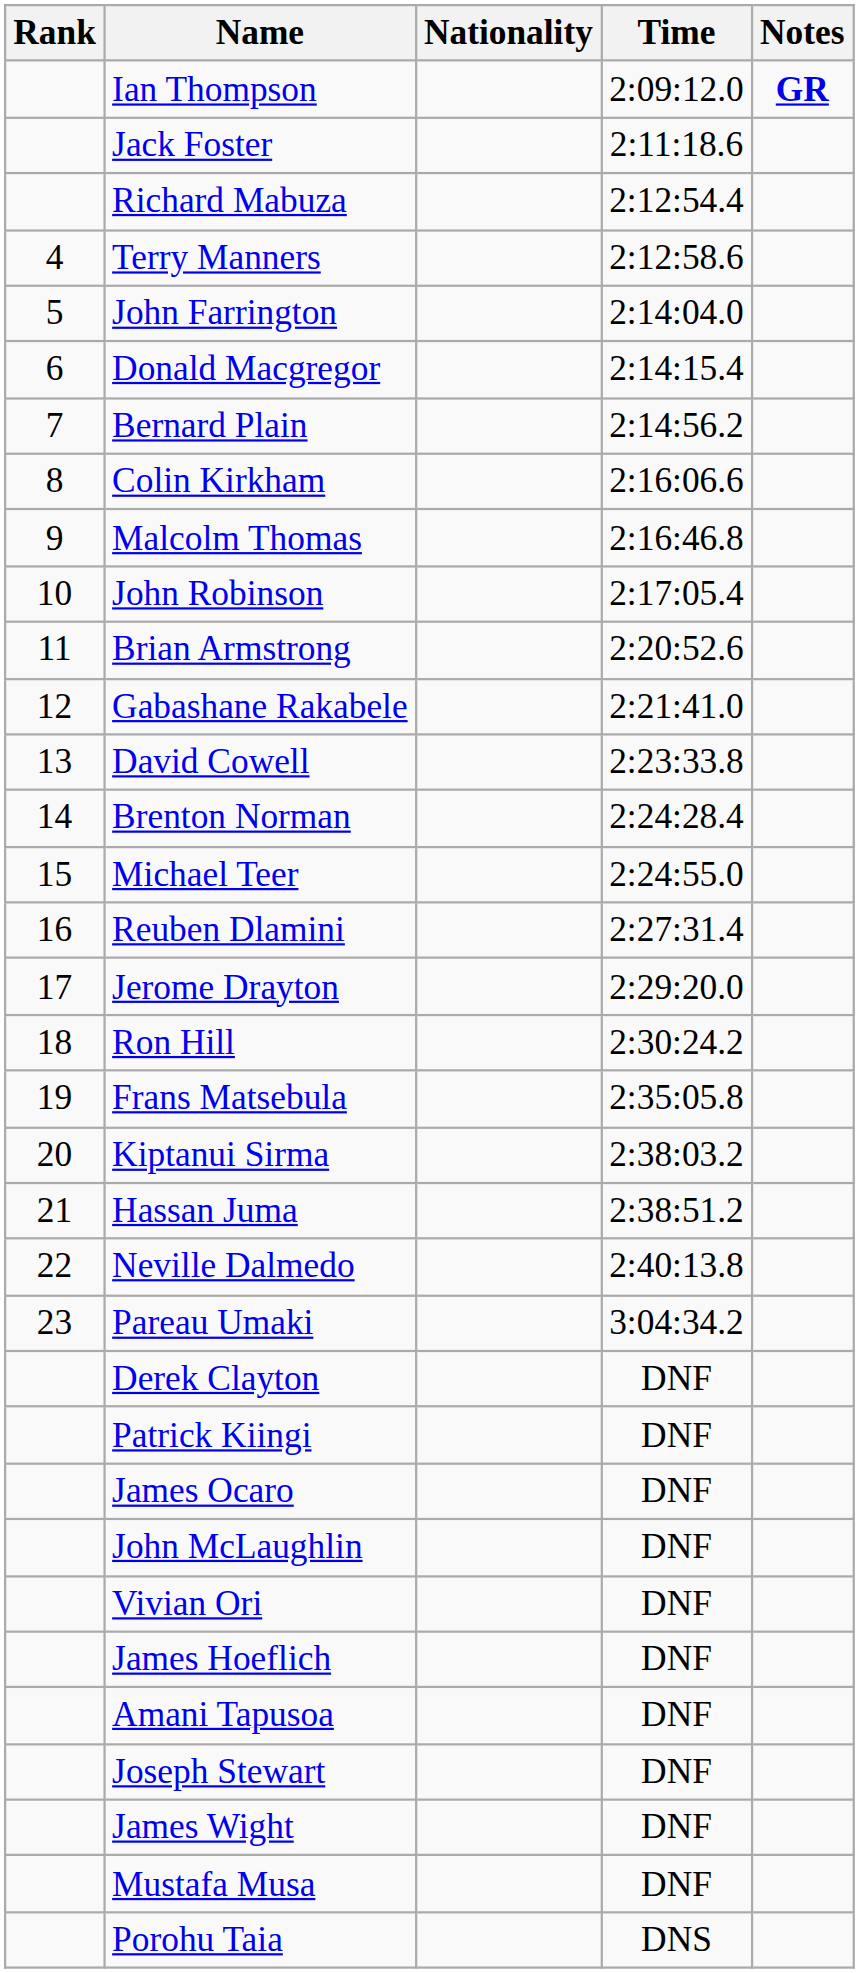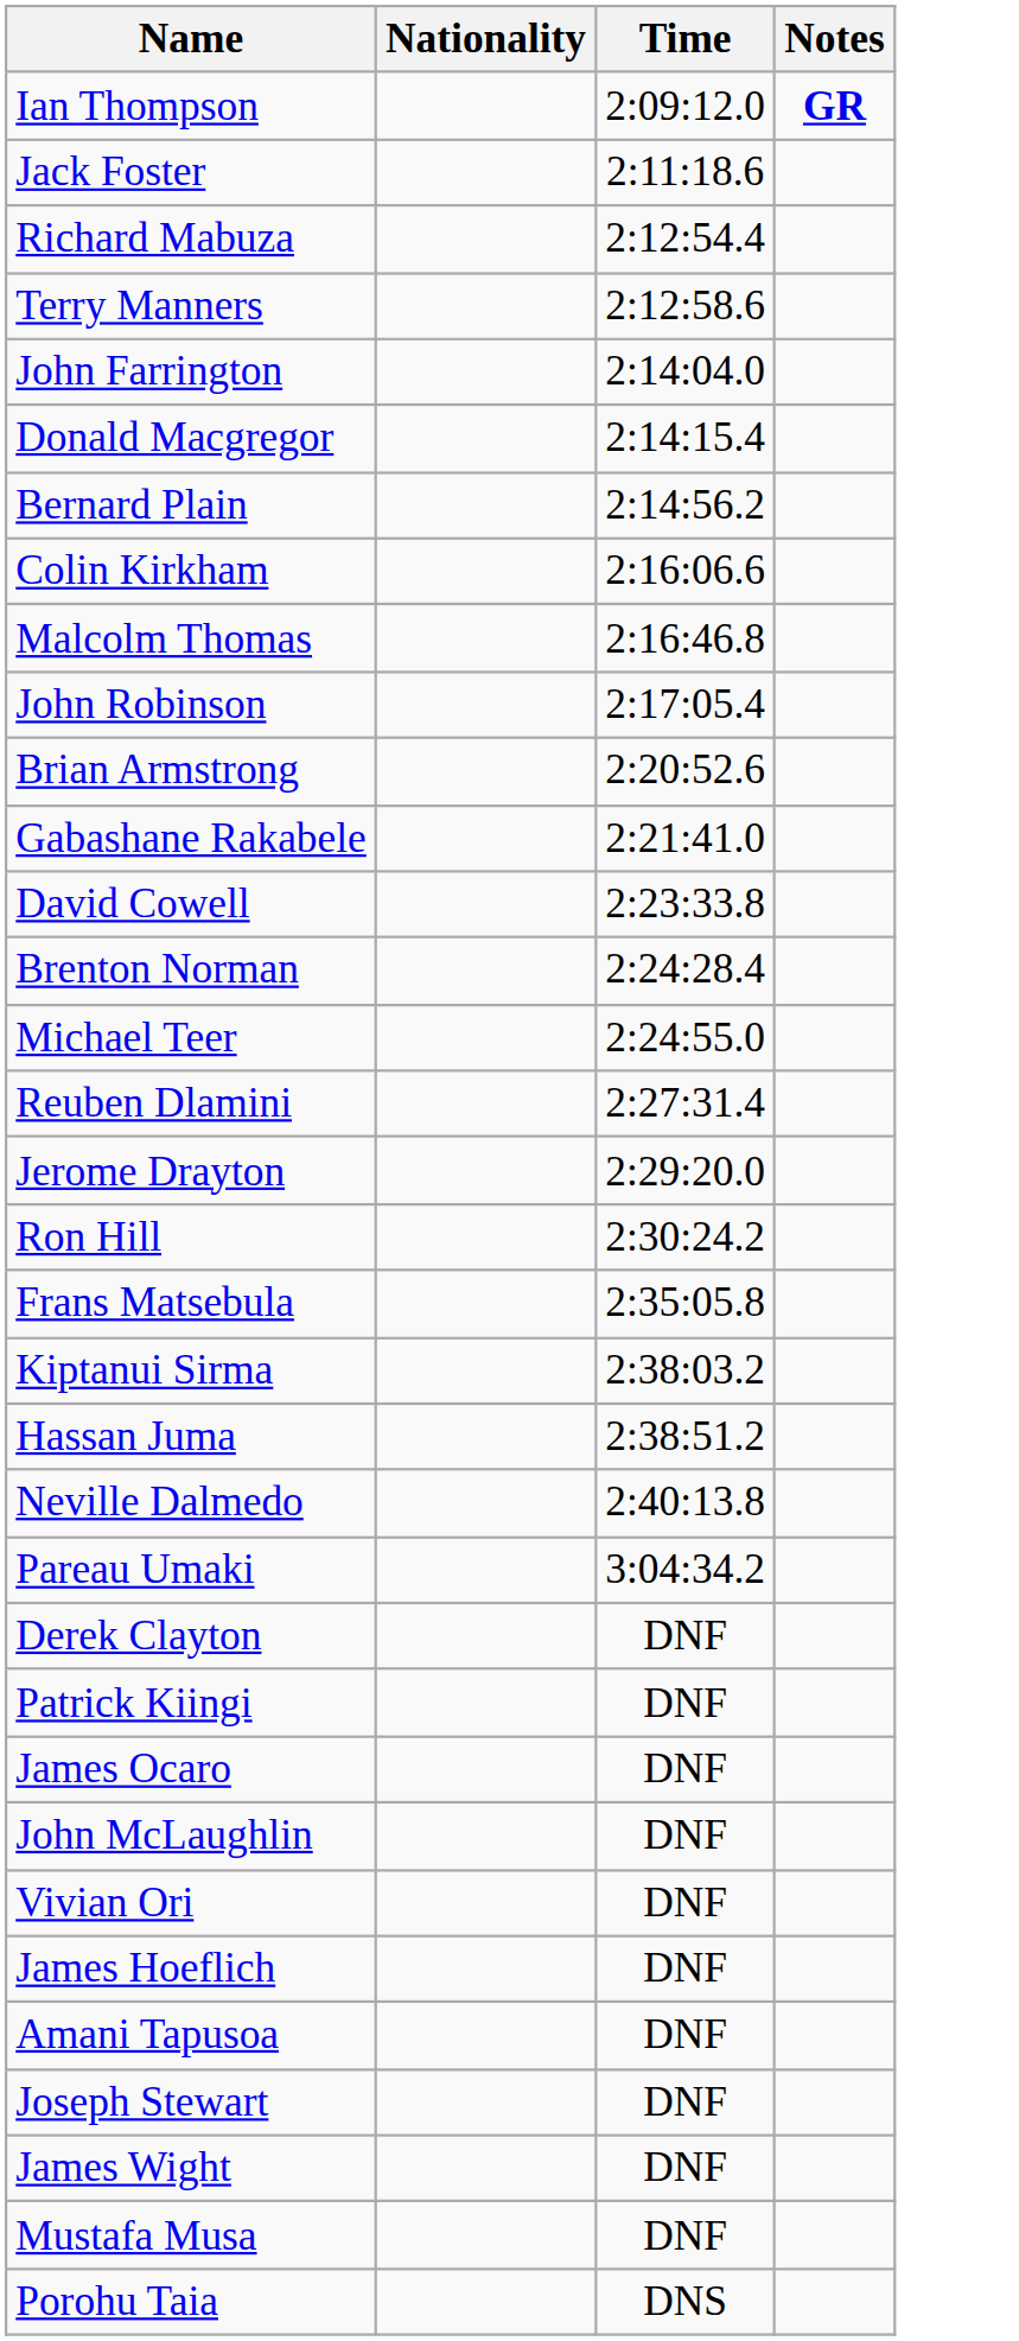 <table class="wikitable sortable" style=" text-align:center;">
 <tr>
-<th scope=col>Rank</th>
 <th scope=col>Name</th>
 <th scope=col>Nationality</th>
 <th scope=col>Time</th>
 <th scope=col>Notes</th>
 </tr>
 <tr>
-<td></td>
 <td style="text-align:left;"><a href='#'>Ian Thompson</a></td>
 <td style="text-align:left;"></td>
 <td>2:09:12.0</td>
 <td><strong><a href='#'>GR</a></strong></td>
 </tr>
 <tr>
-<td></td>
 <td style="text-align:left;"><a href='#'>Jack Foster</a></td>
 <td style="text-align:left;"></td>
 <td>2:11:18.6</td>
 <td></td>
 </tr>
 <tr>
-<td></td>
 <td style="text-align:left;"><a href='#'>Richard Mabuza</a></td>
 <td style="text-align:left;"></td>
 <td>2:12:54.4</td>
 <td></td>
 </tr>
 <tr>
-<td>4</td>
 <td style="text-align:left;"><a href='#'>Terry Manners</a></td>
 <td style="text-align:left;"></td>
 <td>2:12:58.6</td>
 <td></td>
 </tr>
 <tr>
-<td>5</td>
 <td style="text-align:left;"><a href='#'>John Farrington</a></td>
 <td style="text-align:left;"></td>
 <td>2:14:04.0</td>
 <td></td>
 </tr>
 <tr>
-<td>6</td>
 <td style="text-align:left;"><a href='#'>Donald Macgregor</a></td>
 <td style="text-align:left;"></td>
 <td>2:14:15.4</td>
 <td></td>
 </tr>
 <tr>
-<td>7</td>
 <td style="text-align:left;"><a href='#'>Bernard Plain</a></td>
 <td style="text-align:left;"></td>
 <td>2:14:56.2</td>
 <td></td>
 </tr>
 <tr>
-<td>8</td>
 <td style="text-align:left;"><a href='#'>Colin Kirkham</a></td>
 <td style="text-align:left;"></td>
 <td>2:16:06.6</td>
 <td></td>
 </tr>
 <tr>
-<td>9</td>
 <td style="text-align:left;"><a href='#'>Malcolm Thomas</a></td>
 <td style="text-align:left;"></td>
 <td>2:16:46.8</td>
 <td></td>
 </tr>
 <tr>
-<td>10</td>
 <td style="text-align:left;"><a href='#'>John Robinson</a></td>
 <td style="text-align:left;"></td>
 <td>2:17:05.4</td>
 <td></td>
 </tr>
 <tr>
-<td>11</td>
 <td style="text-align:left;"><a href='#'>Brian Armstrong</a></td>
 <td style="text-align:left;"></td>
 <td>2:20:52.6</td>
 <td></td>
 </tr>
 <tr>
-<td>12</td>
 <td style="text-align:left;"><a href='#'>Gabashane Rakabele</a></td>
 <td style="text-align:left;"></td>
 <td>2:21:41.0</td>
 <td></td>
 </tr>
 <tr>
-<td>13</td>
 <td style="text-align:left;"><a href='#'> David Cowell</a></td>
 <td style="text-align:left;"></td>
 <td>2:23:33.8</td>
 <td></td>
 </tr>
 <tr>
-<td>14</td>
 <td style="text-align:left;"><a href='#'>Brenton Norman</a></td>
 <td style="text-align:left;"></td>
 <td>2:24:28.4</td>
 <td></td>
 </tr>
 <tr>
-<td>15</td>
 <td style="text-align:left;"><a href='#'>Michael Teer</a></td>
 <td style="text-align:left;"></td>
 <td>2:24:55.0</td>
 <td></td>
 </tr>
 <tr>
-<td>16</td>
 <td style="text-align:left;"><a href='#'>Reuben Dlamini</a></td>
 <td style="text-align:left;"></td>
 <td>2:27:31.4</td>
 <td></td>
 </tr>
 <tr>
-<td>17</td>
 <td style="text-align:left;"><a href='#'>Jerome Drayton</a></td>
 <td style="text-align:left;"></td>
 <td>2:29:20.0</td>
 <td></td>
 </tr>
 <tr>
-<td>18</td>
 <td style="text-align:left;"><a href='#'>Ron Hill</a></td>
 <td style="text-align:left;"></td>
 <td>2:30:24.2</td>
 <td></td>
 </tr>
 <tr>
-<td>19</td>
 <td style="text-align:left;"><a href='#'>Frans Matsebula</a></td>
 <td style="text-align:left;"></td>
 <td>2:35:05.8</td>
 <td></td>
 </tr>
 <tr>
-<td>20</td>
 <td style="text-align:left;"><a href='#'>Kiptanui Sirma</a></td>
 <td style="text-align:left;"></td>
 <td>2:38:03.2</td>
 <td></td>
 </tr>
 <tr>
-<td>21</td>
 <td style="text-align:left;"><a href='#'>Hassan Juma</a></td>
 <td style="text-align:left;"></td>
 <td>2:38:51.2</td>
 <td></td>
 </tr>
 <tr>
-<td>22</td>
 <td style="text-align:left;"><a href='#'>Neville Dalmedo</a></td>
 <td style="text-align:left;"></td>
 <td>2:40:13.8</td>
 <td></td>
 </tr>
 <tr>
-<td>23</td>
 <td style="text-align:left;"><a href='#'>Pareau Umaki</a></td>
 <td style="text-align:left;"></td>
 <td>3:04:34.2</td>
 <td></td>
 </tr>
 <tr>
-<td data-sort-value="24"></td>
 <td style="text-align:left;"><a href='#'>Derek Clayton</a></td>
 <td style="text-align:left;"></td>
 <td data-sort-value="9:99:98">DNF</td>
 <td></td>
 </tr>
 <tr>
-<td data-sort-value="24"></td>
 <td style="text-align:left;"><a href='#'>Patrick Kiingi</a></td>
 <td style="text-align:left;"></td>
 <td data-sort-value="9:99:98">DNF</td>
 <td></td>
 </tr>
 <tr>
-<td data-sort-value="24"></td>
 <td style="text-align:left;"><a href='#'>James Ocaro</a></td>
 <td style="text-align:left;"></td>
 <td data-sort-value="9:99:98">DNF</td>
 <td></td>
 </tr>
 <tr>
-<td data-sort-value="24"></td>
 <td style="text-align:left;"><a href='#'>John McLaughlin</a></td>
 <td style="text-align:left;"></td>
 <td data-sort-value="9:99:98">DNF</td>
 <td></td>
 </tr>
 <tr>
-<td data-sort-value="24"></td>
 <td style="text-align:left;"><a href='#'>Vivian Ori</a></td>
 <td style="text-align:left;"></td>
 <td data-sort-value="9:99:98">DNF</td>
 <td></td>
 </tr>
 <tr>
-<td data-sort-value="24"></td>
 <td style="text-align:left;"><a href='#'>James Hoeflich</a></td>
 <td style="text-align:left;"></td>
 <td data-sort-value="9:99:98">DNF</td>
 <td></td>
 </tr>
 <tr>
-<td data-sort-value="24"></td>
 <td style="text-align:left;"><a href='#'>Amani Tapusoa</a></td>
 <td style="text-align:left;"></td>
 <td data-sort-value="9:99:98">DNF</td>
 <td></td>
 </tr>
 <tr>
-<td data-sort-value="24"></td>
 <td style="text-align:left;"><a href='#'>Joseph Stewart</a></td>
 <td style="text-align:left;"></td>
 <td data-sort-value="9:99:98">DNF</td>
 <td></td>
 </tr>
 <tr>
-<td data-sort-value="24"></td>
 <td style="text-align:left;"><a href='#'>James Wight</a></td>
 <td style="text-align:left;"></td>
 <td data-sort-value="9:99:98">DNF</td>
 <td></td>
 </tr>
 <tr>
-<td data-sort-value="24"></td>
 <td style="text-align:left;"><a href='#'>Mustafa Musa</a></td>
 <td style="text-align:left;"></td>
 <td data-sort-value="9:99:98">DNF</td>
 <td></td>
 </tr>
 <tr>
-<td data-sort-value="34"></td>
 <td style="text-align:left;"><a href='#'>Porohu Taia</a></td>
 <td style="text-align:left;"></td>
 <td data-sort-value="9:99:99">DNS</td>
 <td></td>
 </tr>
 </table>
